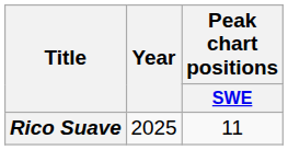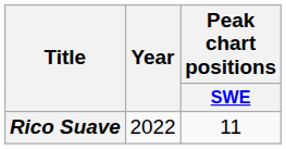 <table class="wikitable plainrowheaders" style="text-align:center;">
 <tr>
 <th scope="col" rowspan="2">Title</th>
 <th scope="col" rowspan="2">Year</th>
 <th scope="col" colspan="1">Peak chart positions</th>
 </tr>
 <tr>
 <th scope="col" style="width:3em;font-size:85%;"><a href='#'>SWE</a><br></th>
 </tr>
 <tr>
 <th scope="row"><em>Rico Suave</em></th>
-<td>2025</td>
+<td>2022</td>
 <td>11<br></td>
 </tr>
 </table>
